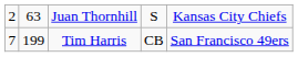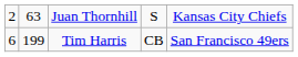 <table class="wikitable" style="text-align:center">
 <tr>
 <td>2</td>
 <td>63</td>
 <td><a href='#'>Juan Thornhill</a></td>
 <td>S</td>
 <td><a href='#'>Kansas City Chiefs</a></td>
 </tr>
 <tr>
-<td>7</td>
+<td>6</td>
 <td>199</td>
 <td><a href='#'>Tim Harris</a></td>
 <td>CB</td>
 <td><a href='#'>San Francisco 49ers</a></td>
 </tr>
 </table>
